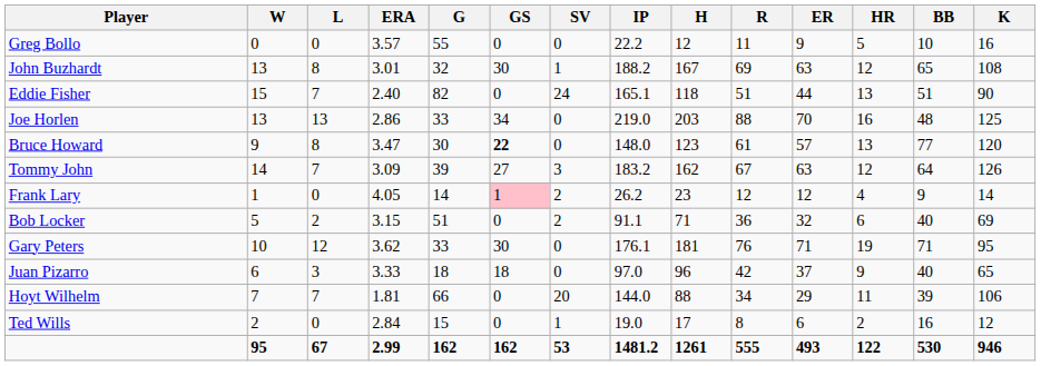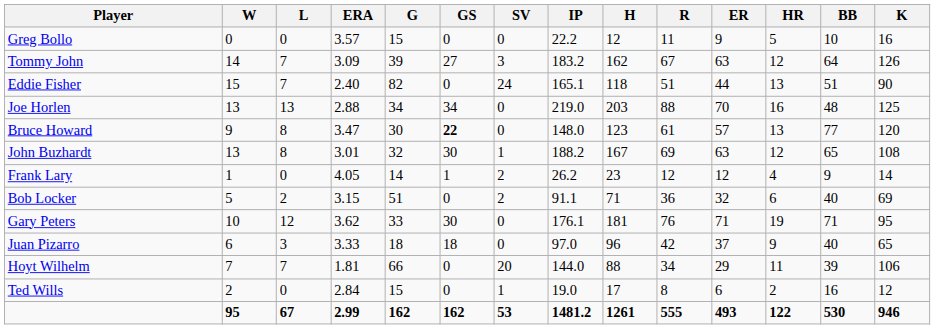 <table class="wikitable sortable">
 <tr>
 <th width="20%">Player</th>
 <th width="5%">W</th>
 <th width="5%">L</th>
 <th width="5%">ERA</th>
 <th width="5%">G</th>
 <th width="5%">GS</th>
 <th width="5%">SV</th>
 <th width="5%">IP</th>
 <th width="5%">H</th>
 <th width="5%">R</th>
 <th width="5%">ER</th>
 <th width="5%">HR</th>
 <th width="5%">BB</th>
 <th width="5%">K</th>
 </tr>
 <tr>
 <td><a href='#'>Greg Bollo</a></td>
 <td>0</td>
 <td>0</td>
 <td>3.57</td>
-<td>55</td>
+<td>15</td>
 <td>0</td>
 <td>0</td>
 <td>22.2</td>
 <td>12</td>
 <td>11</td>
 <td>9</td>
 <td>5</td>
 <td>10</td>
 <td>16</td>
 </tr>
 <tr>
-<td><a href='#'>John Buzhardt</a></td>
-<td>13</td>
-<td>8</td>
-<td>3.01</td>
-<td>32</td>
-<td>30</td>
-<td>1</td>
-<td>188.2</td>
-<td>167</td>
-<td>69</td>
+<td><a href='#'>Tommy John</a></td>
+<td>14</td>
+<td>7</td>
+<td>3.09</td>
+<td>39</td>
+<td>27</td>
+<td>3</td>
+<td>183.2</td>
+<td>162</td>
+<td>67</td>
 <td>63</td>
 <td>12</td>
-<td>65</td>
-<td>108</td>
+<td>64</td>
+<td>126</td>
 </tr>
 <tr>
 <td><a href='#'>Eddie Fisher</a></td>
 <td>15</td>
 <td>7</td>
 <td>2.40</td>
 <td>82</td>
 <td>0</td>
 <td>24</td>
 <td>165.1</td>
 <td>118</td>
 <td>51</td>
 <td>44</td>
 <td>13</td>
 <td>51</td>
 <td>90</td>
 </tr>
 <tr>
 <td><a href='#'>Joe Horlen</a></td>
 <td>13</td>
 <td>13</td>
-<td>2.86</td>
-<td>33</td>
+<td>2.88</td>
+<td>34</td>
 <td>34</td>
 <td>0</td>
 <td>219.0</td>
 <td>203</td>
 <td>88</td>
 <td>70</td>
 <td>16</td>
 <td>48</td>
 <td>125</td>
 </tr>
 <tr>
 <td><a href='#'>Bruce Howard</a></td>
 <td>9</td>
 <td>8</td>
 <td>3.47</td>
 <td>30</td>
 <td><strong>22</strong></td>
 <td>0</td>
 <td>148.0</td>
 <td>123</td>
 <td>61</td>
 <td>57</td>
 <td>13</td>
 <td>77</td>
 <td>120</td>
 </tr>
 <tr>
-<td><a href='#'>Tommy John</a></td>
-<td>14</td>
-<td>7</td>
-<td>3.09</td>
-<td>39</td>
-<td>27</td>
-<td>3</td>
-<td>183.2</td>
-<td>162</td>
-<td>67</td>
+<td><a href='#'>John Buzhardt</a></td>
+<td>13</td>
+<td>8</td>
+<td>3.01</td>
+<td>32</td>
+<td>30</td>
+<td>1</td>
+<td>188.2</td>
+<td>167</td>
+<td>69</td>
 <td>63</td>
 <td>12</td>
-<td>64</td>
-<td>126</td>
+<td>65</td>
+<td>108</td>
 </tr>
 <tr>
 <td><a href='#'>Frank Lary</a></td>
 <td>1</td>
 <td>0</td>
 <td>4.05</td>
 <td>14</td>
-<td style="background: pink;">1</td>
+<td>1</td>
 <td>2</td>
 <td>26.2</td>
 <td>23</td>
 <td>12</td>
 <td>12</td>
 <td>4</td>
 <td>9</td>
 <td>14</td>
 </tr>
 <tr>
 <td><a href='#'>Bob Locker</a></td>
 <td>5</td>
 <td>2</td>
 <td>3.15</td>
 <td>51</td>
 <td>0</td>
 <td>2</td>
 <td>91.1</td>
 <td>71</td>
 <td>36</td>
 <td>32</td>
 <td>6</td>
 <td>40</td>
 <td>69</td>
 </tr>
 <tr>
 <td><a href='#'>Gary Peters</a></td>
 <td>10</td>
 <td>12</td>
 <td>3.62</td>
 <td>33</td>
 <td>30</td>
 <td>0</td>
 <td>176.1</td>
 <td>181</td>
 <td>76</td>
 <td>71</td>
 <td>19</td>
 <td>71</td>
 <td>95</td>
 </tr>
 <tr>
 <td><a href='#'>Juan Pizarro</a></td>
 <td>6</td>
 <td>3</td>
 <td>3.33</td>
 <td>18</td>
 <td>18</td>
 <td>0</td>
 <td>97.0</td>
 <td>96</td>
 <td>42</td>
 <td>37</td>
 <td>9</td>
 <td>40</td>
 <td>65</td>
 </tr>
 <tr>
 <td><a href='#'>Hoyt Wilhelm</a></td>
 <td>7</td>
 <td>7</td>
 <td>1.81</td>
 <td>66</td>
 <td>0</td>
 <td>20</td>
 <td>144.0</td>
 <td>88</td>
 <td>34</td>
 <td>29</td>
 <td>11</td>
 <td>39</td>
 <td>106</td>
 </tr>
 <tr>
 <td><a href='#'>Ted Wills</a></td>
 <td>2</td>
 <td>0</td>
 <td>2.84</td>
 <td>15</td>
 <td>0</td>
 <td>1</td>
 <td>19.0</td>
 <td>17</td>
 <td>8</td>
 <td>6</td>
 <td>2</td>
 <td>16</td>
 <td>12</td>
 </tr>
 <tr class="sortbottom">
 <td></td>
 <td><strong>95</strong></td>
 <td><strong>67</strong></td>
 <td><strong>2.99</strong></td>
 <td><strong>162</strong></td>
 <td><strong>162</strong></td>
 <td><strong>53</strong></td>
 <td><strong>1481.2</strong></td>
 <td><strong>1261</strong></td>
 <td><strong>555</strong></td>
 <td><strong>493</strong></td>
 <td><strong>122</strong></td>
 <td><strong>530</strong></td>
 <td><strong>946</strong></td>
 </tr>
 </table>
